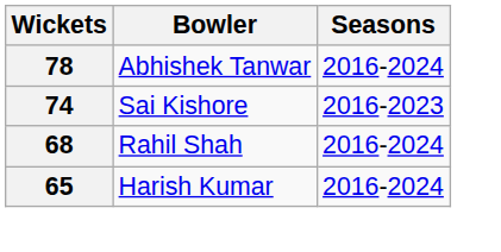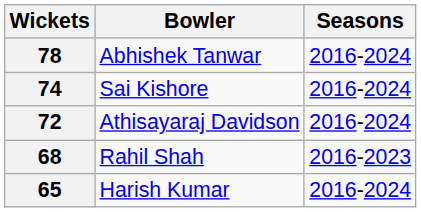 <table class="wikitable sortable">
 <tr>
 <th>Wickets</th>
 <th>Bowler</th>
 <th>Seasons</th>
 </tr>
 <tr>
 <th>78</th>
 <td><a href='#'>Abhishek Tanwar</a></td>
 <td><a href='#'>2016</a>-<a href='#'>2024</a></td>
 </tr>
 <tr>
 <th>74</th>
 <td><a href='#'>Sai Kishore</a></td>
-<td><a href='#'>2016</a>-<a href='#'>2023</a></td>
+<td><a href='#'>2016</a>-<a href='#'>2024</a></td>
+</tr>
+<tr>
+<th>72</th>
+<td><a href='#'>Athisayaraj Davidson</a></td>
+<td><a href='#'>2016</a>-<a href='#'>2024</a></td>
 </tr>
 <tr>
 <th>68</th>
 <td><a href='#'>Rahil Shah</a></td>
-<td><a href='#'>2016</a>-<a href='#'>2024</a></td>
+<td><a href='#'>2016</a>-<a href='#'>2023</a></td>
 </tr>
 <tr>
 <th>65</th>
 <td><a href='#'>Harish Kumar</a></td>
 <td><a href='#'>2016</a>-<a href='#'>2024</a></td>
 </tr>
 </table>
